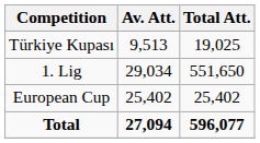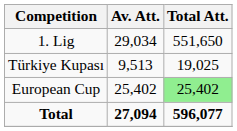 <table class="wikitable" style="text-align: center">
 <tr>
 <th>Competition</th>
 <th>Av. Att.</th>
 <th>Total Att.</th>
 </tr>
 <tr>
+<td>1. Lig</td>
+<td>29,034</td>
+<td>551,650</td>
+</tr>
+<tr>
 <td>Türkiye Kupası</td>
 <td>9,513</td>
 <td>19,025</td>
 </tr>
 <tr>
-<td>1. Lig</td>
-<td>29,034</td>
-<td>551,650</td>
-</tr>
-<tr>
 <td>European Cup</td>
 <td>25,402</td>
-<td>25,402</td>
+<td style="background: lightgreen;">25,402</td>
 </tr>
 <tr>
 <td><strong>Total</strong></td>
 <td><strong>27,094</strong></td>
 <td><strong>596,077</strong></td>
 </tr>
 <tr>
 </tr>
 </table>
